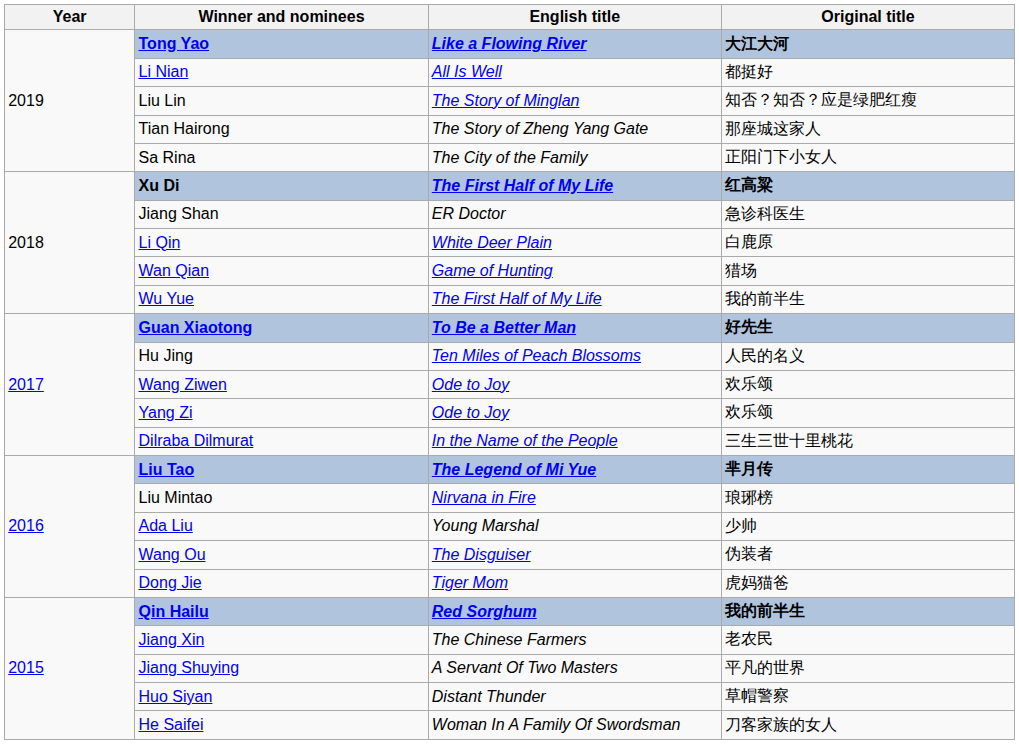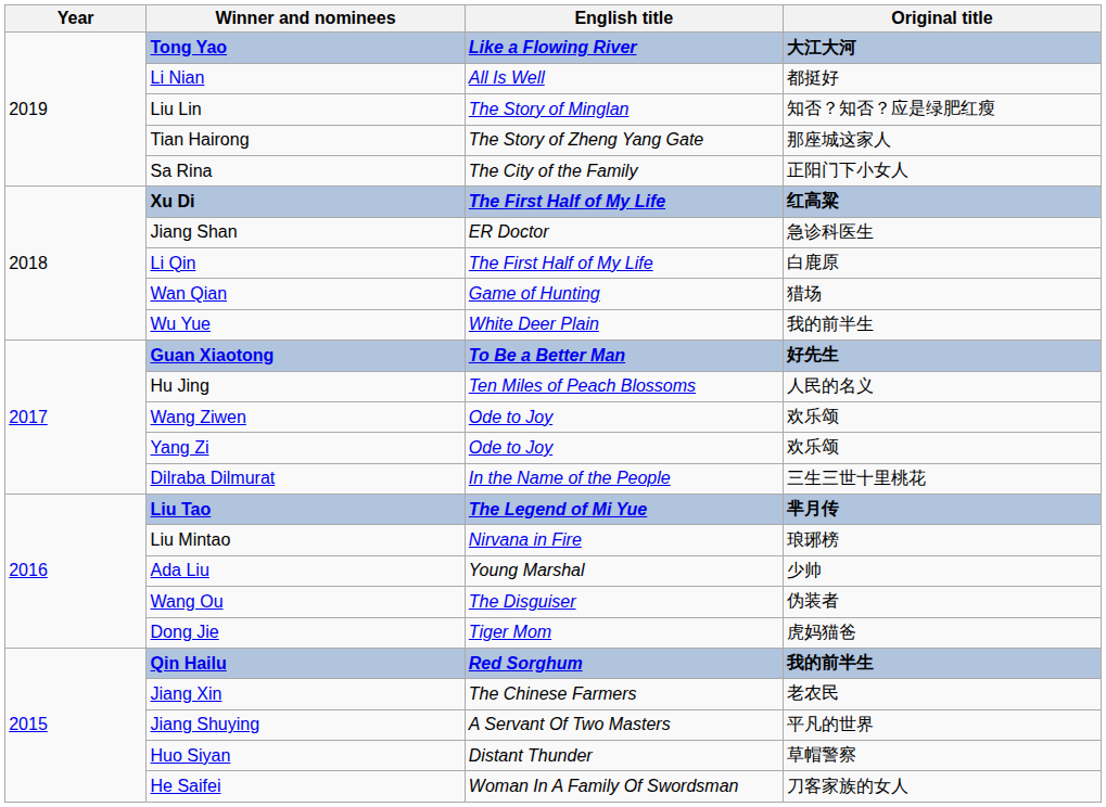 <table class="wikitable" width="80%">
 <tr>
 <th width="8%"><strong>Year</strong></th>
 <th width="18%"><strong>Winner and nominees</strong></th>
 <th width="18%"><strong>English title</strong></th>
 <th width="18%"><strong>Original title</strong></th>
 </tr>
 <tr>
 <td rowspan=5>2019</td>
 <td style="background:#B0C4DE;"><strong><a href='#'>Tong Yao</a></strong></td>
 <td style="background:#B0C4DE;"><strong><em><a href='#'>Like a Flowing River</a></em></strong></td>
 <td style="background:#B0C4DE;"><strong>大江大河</strong></td>
 </tr>
 <tr>
 <td><a href='#'>Li Nian</a></td>
 <td><em><a href='#'>All Is Well</a></em></td>
 <td>都挺好</td>
 </tr>
 <tr>
 <td>Liu Lin</td>
 <td><em><a href='#'>The Story of Minglan</a></em></td>
 <td>知否？知否？应是绿肥红瘦</td>
 </tr>
 <tr>
 <td>Tian Hairong</td>
 <td><em>The Story of Zheng Yang Gate</em></td>
 <td>那座城这家人</td>
 </tr>
 <tr>
 <td>Sa Rina</td>
 <td><em>The City of the Family </em></td>
 <td>正阳门下小女人</td>
 </tr>
 <tr>
 <td rowspan=5>2018</td>
 <td style="background:#B0C4DE;"><strong>Xu Di</strong></td>
 <td style="background:#B0C4DE;"><strong><em><a href='#'>The First Half of My Life</a></em></strong></td>
 <td style="background:#B0C4DE;"><strong>红高粱</strong></td>
 </tr>
 <tr>
 <td>Jiang Shan</td>
 <td><em>ER Doctor</em></td>
 <td>急诊科医生</td>
 </tr>
 <tr>
 <td><a href='#'>Li Qin</a></td>
-<td><em><a href='#'>White Deer Plain</a></em></td>
+<td><em><a href='#'>The First Half of My Life</a></em></td>
 <td>白鹿原</td>
 </tr>
 <tr>
 <td><a href='#'>Wan Qian</a></td>
 <td><em><a href='#'>Game of Hunting</a></em></td>
 <td>猎场</td>
 </tr>
 <tr>
 <td><a href='#'>Wu Yue</a></td>
-<td><em><a href='#'>The First Half of My Life</a></em></td>
+<td><em><a href='#'>White Deer Plain</a></em></td>
 <td>我的前半生</td>
 </tr>
 <tr>
 <td rowspan=5><a href='#'>2017</a></td>
 <td style="background:#B0C4DE;"><strong><a href='#'>Guan Xiaotong</a></strong></td>
 <td style="background:#B0C4DE;"><strong><em><a href='#'>To Be a Better Man</a></em></strong></td>
 <td style="background:#B0C4DE;"><strong>好先生</strong></td>
 </tr>
 <tr>
 <td>Hu Jing</td>
 <td><em><a href='#'>Ten Miles of Peach Blossoms</a></em></td>
 <td>人民的名义</td>
 </tr>
 <tr>
 <td><a href='#'>Wang Ziwen</a></td>
 <td><em><a href='#'>Ode to Joy</a></em></td>
 <td>欢乐颂</td>
 </tr>
 <tr>
 <td><a href='#'>Yang Zi</a></td>
 <td><em><a href='#'>Ode to Joy</a></em></td>
 <td>欢乐颂</td>
 </tr>
 <tr>
 <td><a href='#'>Dilraba Dilmurat</a></td>
 <td><em><a href='#'>In the Name of the People</a></em></td>
 <td>三生三世十里桃花</td>
 </tr>
 <tr>
 <td rowspan=5><a href='#'>2016</a></td>
 <td style="background:#B0C4DE;"><strong><a href='#'>Liu Tao</a></strong></td>
 <td style="background:#B0C4DE;"><strong><em><a href='#'>The Legend of Mi Yue</a></em></strong></td>
 <td style="background:#B0C4DE;"><strong>芈月传</strong></td>
 </tr>
 <tr>
 <td>Liu Mintao</td>
 <td><em><a href='#'>Nirvana in Fire</a></em></td>
 <td>琅琊榜</td>
 </tr>
 <tr>
 <td><a href='#'>Ada Liu</a></td>
 <td><em>Young Marshal	</em></td>
 <td>少帅</td>
 </tr>
 <tr>
 <td><a href='#'>Wang Ou</a></td>
 <td><em><a href='#'>The Disguiser</a></em></td>
 <td>伪装者</td>
 </tr>
 <tr>
 <td><a href='#'>Dong Jie</a></td>
 <td><em><a href='#'>Tiger Mom</a></em></td>
 <td>虎妈猫爸</td>
 </tr>
 <tr>
 <td rowspan=5><a href='#'>2015</a></td>
 <td style="background:#B0C4DE;"><strong><a href='#'>Qin Hailu</a></strong></td>
 <td style="background:#B0C4DE;"><strong><em><a href='#'>Red Sorghum</a></em></strong></td>
 <td style="background:#B0C4DE;"><strong>我的前半生</strong></td>
 </tr>
 <tr>
 <td><a href='#'>Jiang Xin</a></td>
 <td><em>The Chinese Farmers	</em></td>
 <td>老农民</td>
 </tr>
 <tr>
 <td><a href='#'>Jiang Shuying</a></td>
 <td><em>A Servant Of Two Masters</em></td>
 <td>平凡的世界</td>
 </tr>
 <tr>
 <td><a href='#'>Huo Siyan</a></td>
 <td><em>Distant Thunder	</em></td>
 <td>草帽警察</td>
 </tr>
 <tr>
 <td><a href='#'>He Saifei</a></td>
 <td><em>Woman In A Family Of Swordsman</em></td>
 <td>刀客家族的女人</td>
 </tr>
 <tr>
 </tr>
 </table>
